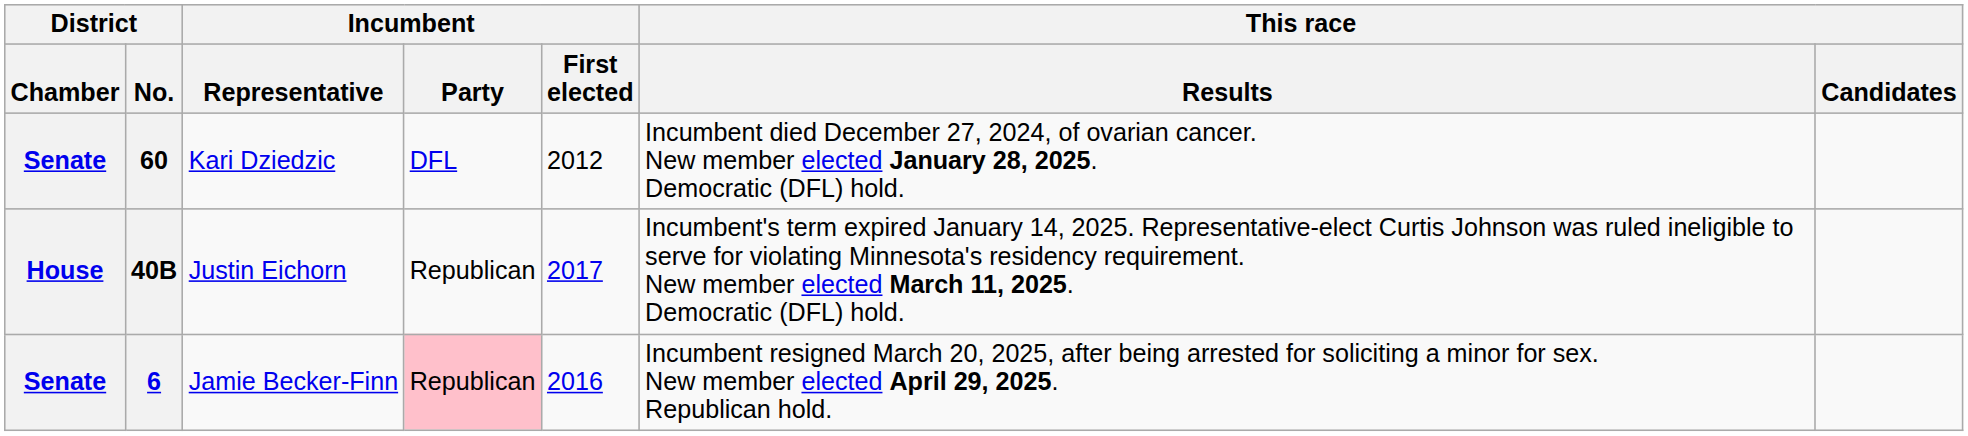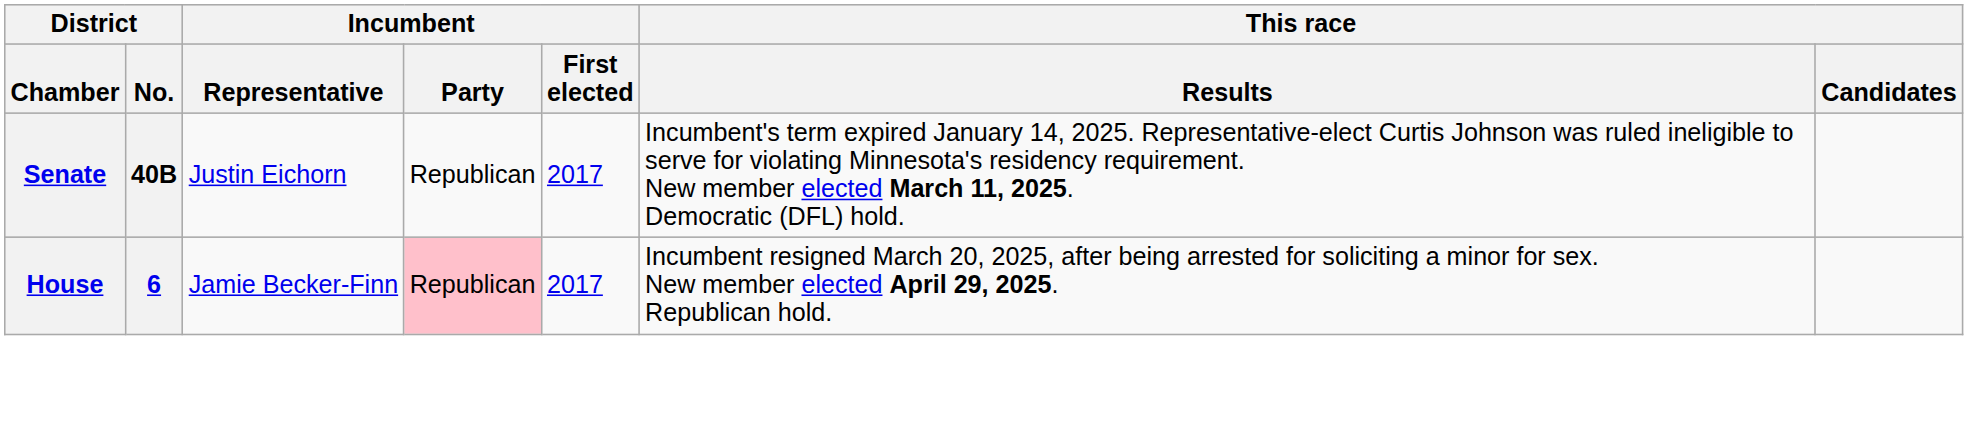 <table class="wikitable sortable">
 <tr valign=bottom>
 <th colspan="2">District</th>
 <th colspan="3">Incumbent</th>
 <th colspan="2">This race</th>
 </tr>
 <tr valign=bottom>
 <th>Chamber</th>
 <th>No.</th>
 <th>Representative</th>
 <th>Party</th>
 <th>First<br>elected</th>
 <th>Results</th>
 <th>Candidates</th>
 </tr>
 <tr>
 <th><a href='#'>Senate</a></th>
-<th>60</th>
-<td><a href='#'>Kari Dziedzic</a></td>
-<td><a href='#'>DFL</a></td>
-<td>2012<br></td>
-<td>Incumbent died December 27, 2024, of ovarian cancer.<br>New member <a href='#'>elected</a> <strong>January 28, 2025</strong>.<br>Democratic (DFL) hold.</td>
-<td nowrap></td>
-</tr>
-<tr>
-<th><a href='#'>House</a></th>
 <th>40B</th>
 <td><a href='#'>Justin Eichorn</a></td>
 <td>Republican</td>
 <td><a href='#'>2017</a></td>
 <td>Incumbent's term expired January 14, 2025. Representative-elect Curtis Johnson was ruled ineligible to serve for violating Minnesota's residency requirement.<br>New member <a href='#'>elected</a> <strong>March 11, 2025</strong>.<br>Democratic (DFL) hold.</td>
 <td nowrap></td>
 </tr>
 <tr>
-<th><a href='#'>Senate</a></th>
+<th><a href='#'>House</a></th>
 <th><a href='#'>6</a></th>
 <td nowrap><a href='#'>Jamie Becker-Finn</a></td>
 <td style="background: pink;">Republican</td>
-<td><a href='#'>2016</a></td>
+<td><a href='#'>2017</a></td>
 <td>Incumbent resigned March 20, 2025, after being arrested for soliciting a minor for sex.<br>New member <a href='#'>elected</a> <strong>April 29, 2025</strong>.<br>Republican hold.</td>
 <td nowrap></td>
 </tr>
 </table>
